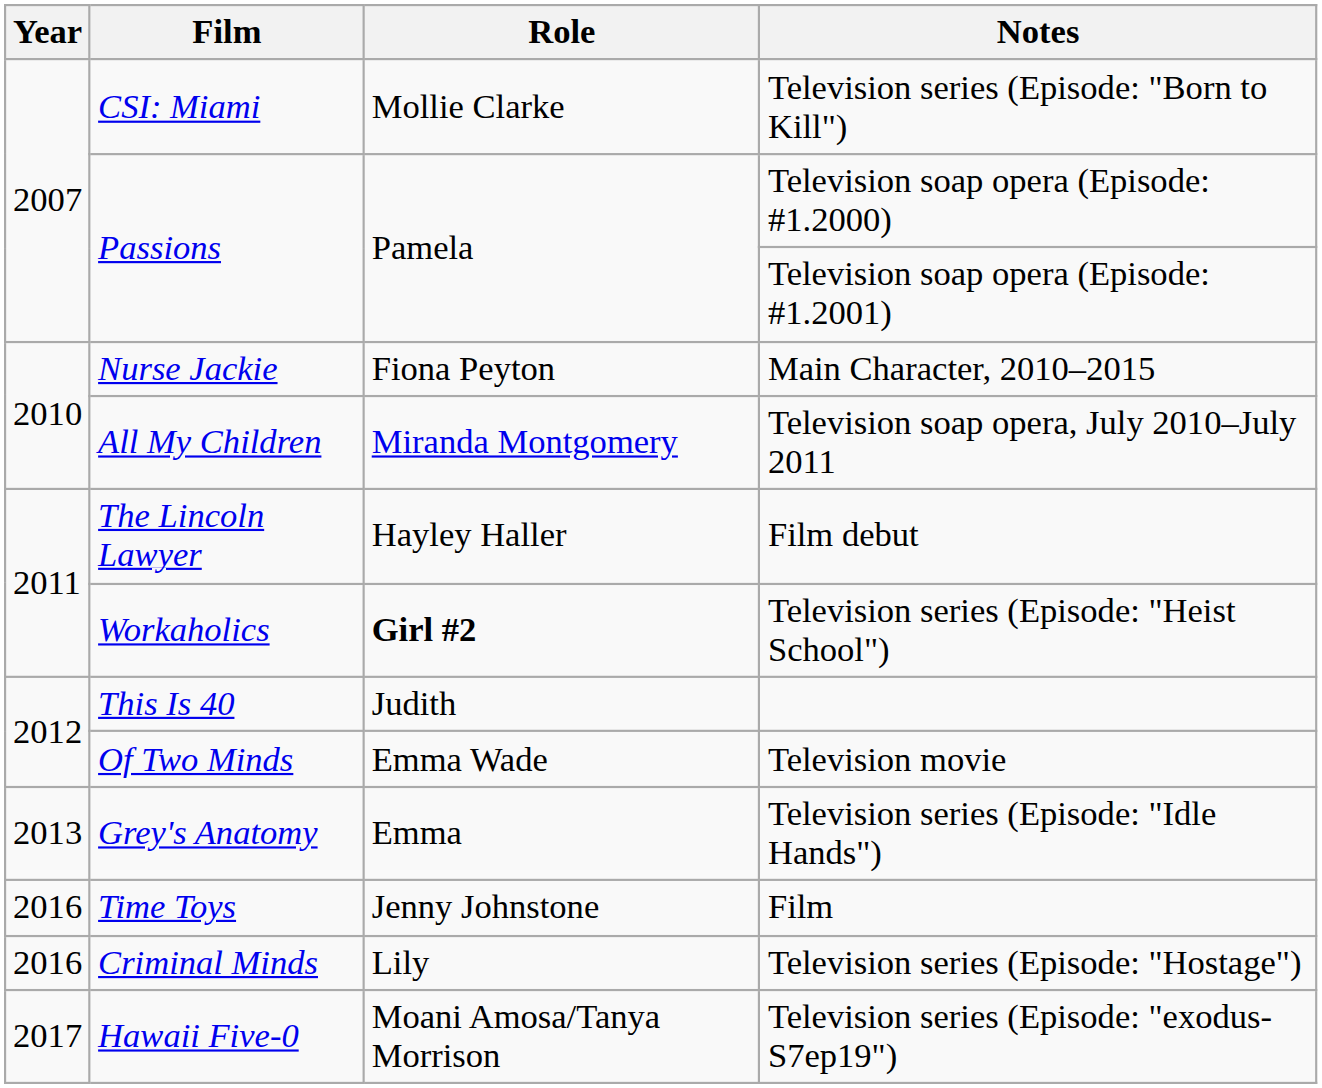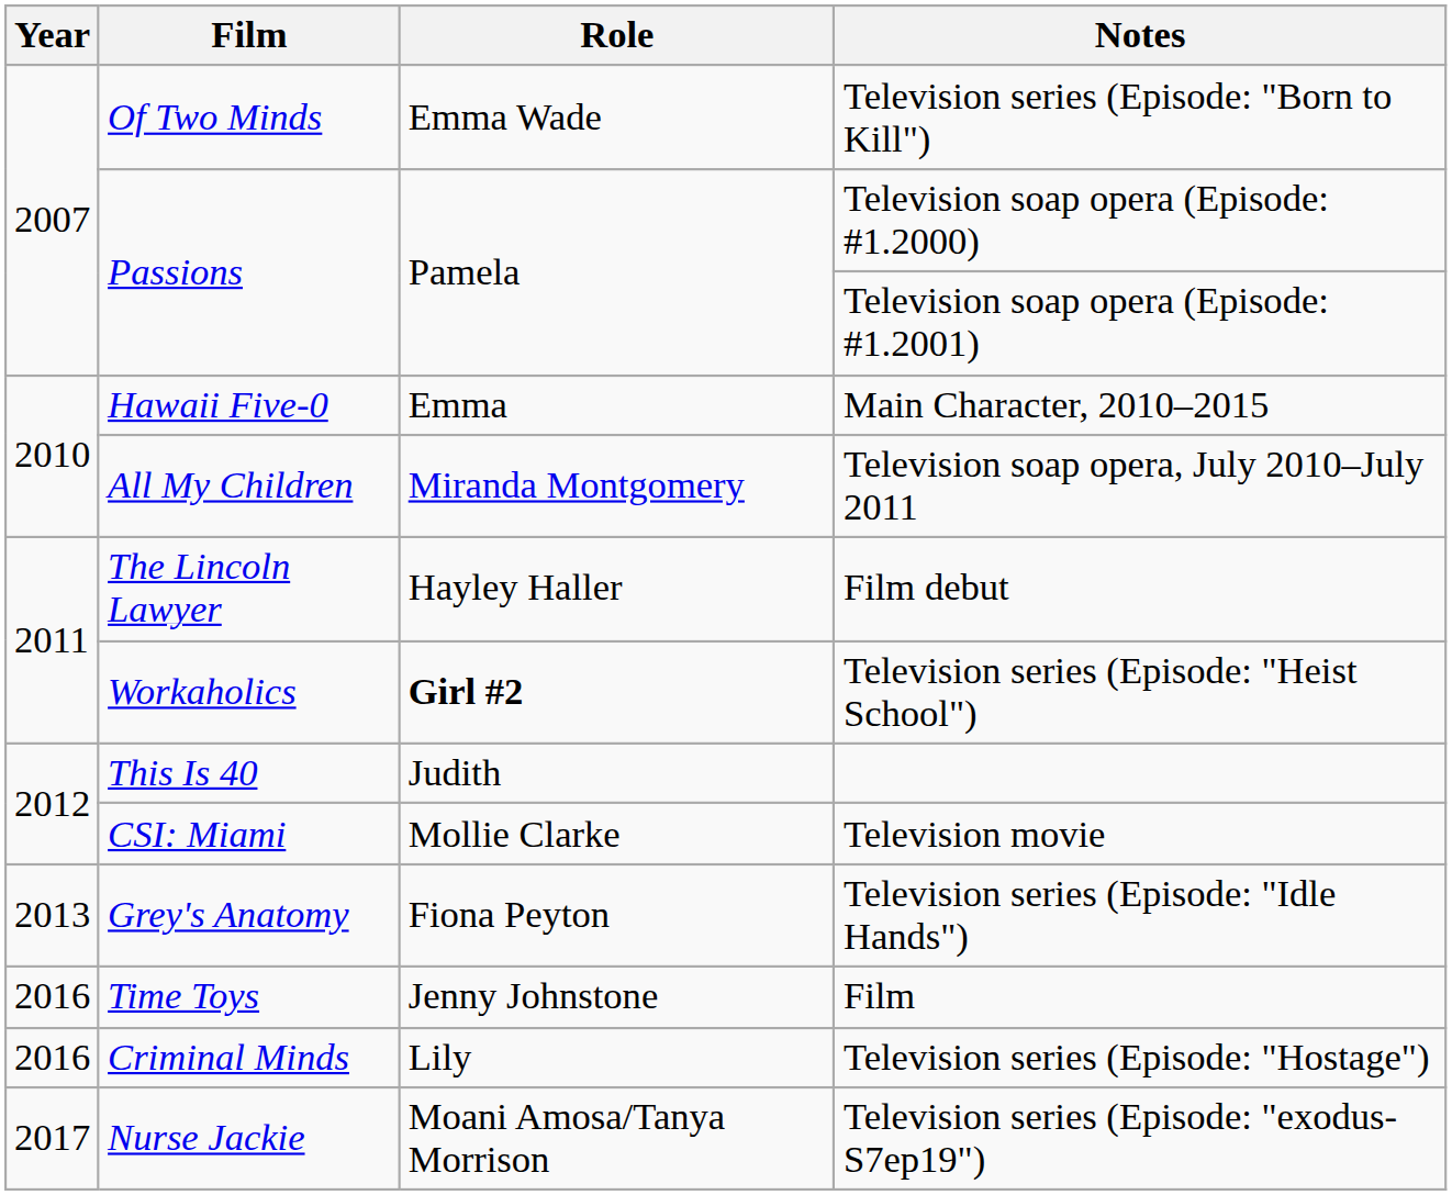 <table class="wikitable">
 <tr>
 <th>Year</th>
 <th>Film</th>
 <th>Role</th>
 <th>Notes</th>
 </tr>
 <tr>
 <td rowspan=3>2007</td>
-<td><em><a href='#'>CSI: Miami</a></em></td>
-<td>Mollie Clarke</td>
+<td><em><a href='#'>Of Two Minds</a></em></td>
+<td>Emma Wade</td>
 <td>Television series (Episode: "Born to Kill")</td>
 </tr>
 <tr>
 <td rowspan=2><em><a href='#'>Passions</a></em></td>
 <td rowspan=2>Pamela</td>
 <td>Television soap opera (Episode: #1.2000)</td>
 </tr>
 <tr>
 <td>Television soap opera (Episode: #1.2001)</td>
 </tr>
 <tr>
 <td rowspan=2>2010</td>
-<td><em><a href='#'>Nurse Jackie</a></em></td>
-<td>Fiona Peyton</td>
+<td><em><a href='#'>Hawaii Five-0</a></em></td>
+<td>Emma</td>
 <td>Main Character, 2010–2015</td>
 </tr>
 <tr>
 <td><em><a href='#'>All My Children</a></em></td>
 <td><a href='#'>Miranda Montgomery</a></td>
 <td>Television soap opera, July 2010–July 2011</td>
 </tr>
 <tr>
 <td rowspan=2>2011</td>
 <td><em><a href='#'>The Lincoln Lawyer</a></em></td>
 <td>Hayley Haller</td>
 <td>Film debut</td>
 </tr>
 <tr>
 <td><em><a href='#'>Workaholics</a></em></td>
 <td><strong>Girl #2</strong></td>
 <td>Television series (Episode: "Heist School")</td>
 </tr>
 <tr>
 <td rowspan=2>2012</td>
 <td><em><a href='#'>This Is 40</a></em></td>
 <td>Judith</td>
 <td></td>
 </tr>
 <tr>
-<td><em><a href='#'>Of Two Minds</a></em></td>
-<td>Emma Wade</td>
+<td><em><a href='#'>CSI: Miami</a></em></td>
+<td>Mollie Clarke</td>
 <td>Television movie</td>
 </tr>
 <tr>
 <td>2013</td>
 <td><em><a href='#'>Grey's Anatomy</a></em></td>
-<td>Emma</td>
+<td>Fiona Peyton</td>
 <td>Television series (Episode: "Idle Hands")</td>
 </tr>
 <tr>
 <td>2016</td>
 <td><em><a href='#'>Time Toys</a></em></td>
 <td>Jenny Johnstone</td>
 <td>Film</td>
 </tr>
 <tr>
 <td>2016</td>
 <td><em><a href='#'>Criminal Minds</a></em></td>
 <td>Lily</td>
 <td>Television series (Episode: "Hostage")</td>
 </tr>
 <tr>
 <td>2017</td>
-<td><em><a href='#'>Hawaii Five-0</a></em></td>
+<td><em><a href='#'>Nurse Jackie</a></em></td>
 <td>Moani Amosa/Tanya Morrison</td>
 <td>Television series (Episode: "exodus-S7ep19")</td>
 </tr>
 </table>
